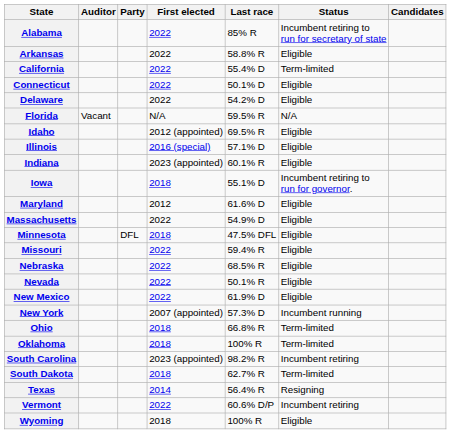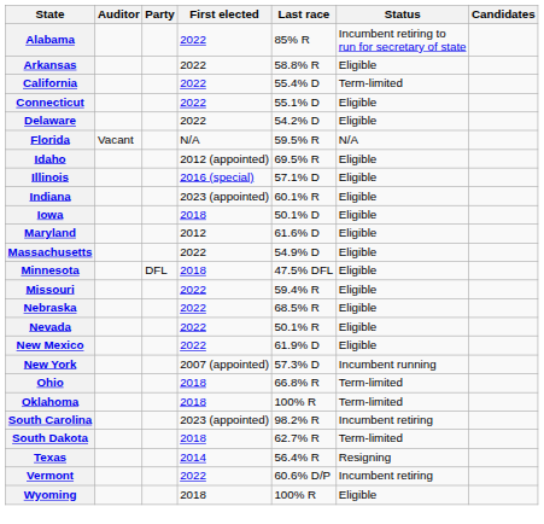 <table class="wikitable sortable">
 <tr valign=bottom>
 <th>State</th>
 <th>Auditor</th>
 <th>Party</th>
 <th>First elected</th>
 <th>Last race</th>
 <th>Status</th>
 <th class=unsortable>Candidates</th>
 </tr>
 <tr>
 <th><a href='#'>Alabama</a></th>
 <td></td>
 <td></td>
 <td><a href='#'>2022</a></td>
 <td>85% R</td>
 <td>Incumbent retiring to<br><a href='#'>run for secretary of state</a></td>
 <td nowrap></td>
 </tr>
 <tr>
 <th><a href='#'>Arkansas</a></th>
 <td></td>
 <td></td>
 <td>2022</td>
 <td>58.8% R</td>
 <td>Eligible</td>
 <td nowrap></td>
 </tr>
 <tr>
 <th><a href='#'>California</a></th>
 <td></td>
 <td></td>
 <td><a href='#'>2022</a></td>
 <td>55.4% D</td>
 <td>Term-limited</td>
 <td nowrap></td>
 </tr>
 <tr>
 <th><a href='#'>Connecticut</a></th>
 <td></td>
 <td></td>
 <td><a href='#'>2022</a></td>
-<td>50.1% D</td>
+<td>55.1% D</td>
 <td>Eligible</td>
 <td nowrap></td>
 </tr>
 <tr>
 <th><a href='#'>Delaware</a></th>
 <td></td>
 <td></td>
 <td>2022</td>
 <td>54.2% D</td>
 <td>Eligible</td>
 <td nowrap></td>
 </tr>
 <tr>
 <th><a href='#'>Florida</a></th>
 <td>Vacant</td>
 <td></td>
 <td>N/A</td>
 <td>59.5% R</td>
 <td>N/A</td>
 <td nowrap></td>
 </tr>
 <tr>
 <th><a href='#'>Idaho</a></th>
 <td></td>
 <td></td>
 <td>2012 (appointed)</td>
 <td>69.5% R</td>
 <td>Eligible</td>
 <td nowrap></td>
 </tr>
 <tr>
 <th><a href='#'>Illinois</a></th>
 <td></td>
 <td></td>
 <td><a href='#'>2016 (special)</a></td>
 <td>57.1% D</td>
 <td>Eligible</td>
 <td nowrap></td>
 </tr>
 <tr>
 <th><a href='#'>Indiana</a></th>
 <td></td>
 <td></td>
 <td>2023 (appointed)</td>
 <td>60.1% R</td>
 <td>Eligible</td>
 <td nowrap></td>
 </tr>
 <tr>
 <th><a href='#'>Iowa</a></th>
 <td></td>
 <td></td>
 <td><a href='#'>2018</a></td>
-<td>55.1% D</td>
-<td>Incumbent retiring to<br><a href='#'>run for governor</a>.</td>
+<td>50.1% D</td>
+<td>Eligible</td>
 <td nowrap></td>
 </tr>
 <tr>
 <th><a href='#'>Maryland</a></th>
 <td></td>
 <td></td>
 <td>2012</td>
 <td>61.6% D</td>
 <td>Eligible</td>
 <td nowrap></td>
 </tr>
 <tr>
 <th><a href='#'>Massachusetts</a></th>
 <td></td>
 <td></td>
 <td>2022</td>
 <td>54.9% D</td>
 <td>Eligible</td>
 <td nowrap></td>
 </tr>
 <tr>
 <th><a href='#'>Minnesota</a></th>
 <td></td>
 <td>DFL</td>
 <td><a href='#'>2018</a></td>
 <td>47.5% DFL</td>
 <td>Eligible</td>
 <td nowrap></td>
 </tr>
 <tr>
 <th><a href='#'>Missouri</a></th>
 <td></td>
 <td></td>
 <td><a href='#'>2022</a></td>
 <td>59.4% R</td>
 <td>Eligible</td>
 <td nowrap></td>
 </tr>
 <tr>
 <th><a href='#'>Nebraska</a></th>
 <td></td>
 <td></td>
 <td><a href='#'>2022</a></td>
 <td>68.5% R</td>
 <td>Eligible</td>
 <td nowrap></td>
 </tr>
 <tr>
 <th><a href='#'>Nevada</a></th>
 <td></td>
 <td></td>
 <td><a href='#'>2022</a></td>
 <td>50.1% R</td>
 <td>Eligible</td>
 <td nowrap></td>
 </tr>
 <tr>
 <th><a href='#'>New Mexico</a></th>
 <td></td>
 <td></td>
 <td><a href='#'>2022</a></td>
 <td>61.9% D</td>
 <td>Eligible</td>
 <td nowrap></td>
 </tr>
 <tr>
 <th><a href='#'>New York</a></th>
 <td></td>
 <td></td>
 <td>2007 (appointed)</td>
 <td>57.3% D</td>
 <td>Incumbent running</td>
 <td nowrap></td>
 </tr>
 <tr>
 <th><a href='#'>Ohio</a></th>
 <td></td>
 <td></td>
 <td><a href='#'>2018</a></td>
 <td>66.8% R</td>
 <td>Term-limited</td>
 <td nowrap></td>
 </tr>
 <tr>
 <th><a href='#'>Oklahoma</a></th>
 <td></td>
 <td></td>
 <td><a href='#'>2018</a></td>
 <td>100% R</td>
 <td>Term-limited</td>
 <td nowrap></td>
 </tr>
 <tr>
 <th><a href='#'>South Carolina</a></th>
 <td></td>
 <td></td>
 <td>2023 (appointed)</td>
 <td>98.2% R</td>
 <td>Incumbent retiring</td>
 <td nowrap></td>
 </tr>
 <tr>
 <th><a href='#'>South Dakota</a></th>
 <td></td>
 <td></td>
 <td><a href='#'>2018</a></td>
 <td>62.7% R</td>
 <td>Term-limited</td>
 <td nowrap></td>
 </tr>
 <tr>
 <th><a href='#'>Texas</a></th>
 <td></td>
 <td></td>
 <td><a href='#'>2014</a></td>
 <td>56.4% R</td>
 <td>Resigning</td>
 <td nowrap></td>
 </tr>
 <tr>
 <th><a href='#'>Vermont</a></th>
 <td></td>
 <td></td>
 <td><a href='#'>2022</a></td>
 <td>60.6% D/P</td>
 <td>Incumbent retiring</td>
 <td nowrap></td>
 </tr>
 <tr>
 <th><a href='#'>Wyoming</a></th>
 <td></td>
 <td></td>
 <td>2018</td>
 <td>100% R</td>
 <td>Eligible</td>
 <td nowrap></td>
 </tr>
 </table>
